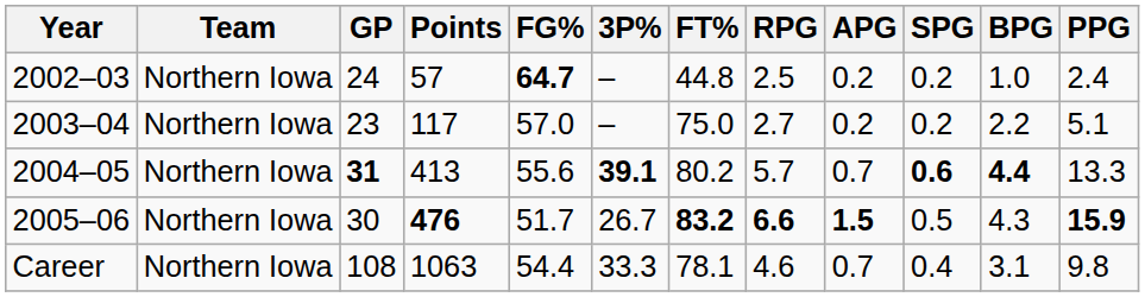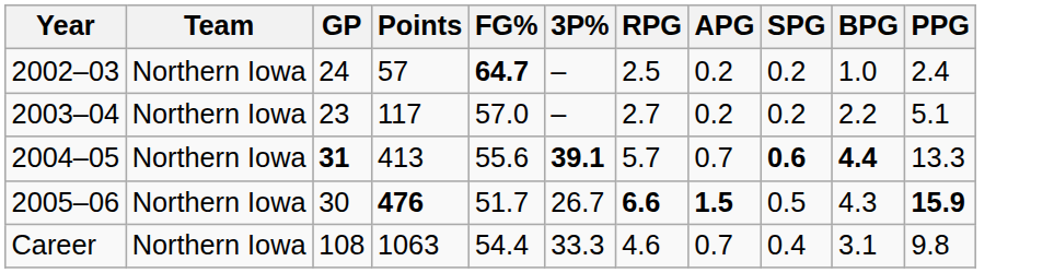 <table class="wikitable">
 <tr>
 <th>Year</th>
 <th>Team</th>
 <th>GP</th>
 <th>Points</th>
 <th>FG%</th>
 <th>3P%</th>
-<th>FT%</th>
 <th>RPG</th>
 <th>APG</th>
 <th>SPG</th>
 <th>BPG</th>
 <th>PPG</th>
 </tr>
 <tr>
 <td>2002–03</td>
 <td>Northern Iowa</td>
 <td>24</td>
 <td>57</td>
 <td><strong>64.7</strong></td>
 <td>–</td>
-<td>44.8</td>
 <td>2.5</td>
 <td>0.2</td>
 <td>0.2</td>
 <td>1.0</td>
 <td>2.4</td>
 </tr>
 <tr>
 <td>2003–04</td>
 <td>Northern Iowa</td>
 <td>23</td>
 <td>117</td>
 <td>57.0</td>
 <td>–</td>
-<td>75.0</td>
 <td>2.7</td>
 <td>0.2</td>
 <td>0.2</td>
 <td>2.2</td>
 <td>5.1</td>
 </tr>
 <tr>
 <td>2004–05</td>
 <td>Northern Iowa</td>
 <td><strong>31</strong></td>
 <td>413</td>
 <td>55.6</td>
 <td><strong>39.1</strong></td>
-<td>80.2</td>
 <td>5.7</td>
 <td>0.7</td>
 <td><strong>0.6</strong></td>
 <td><strong>4.4</strong></td>
 <td>13.3</td>
 </tr>
 <tr>
 <td>2005–06</td>
 <td>Northern Iowa</td>
 <td>30</td>
 <td><strong>476</strong></td>
 <td>51.7</td>
 <td>26.7</td>
-<td><strong>83.2</strong></td>
 <td><strong>6.6</strong></td>
 <td><strong>1.5</strong></td>
 <td>0.5</td>
 <td>4.3</td>
 <td><strong>15.9</strong></td>
 </tr>
 <tr>
 <td>Career</td>
 <td>Northern Iowa</td>
 <td>108</td>
 <td>1063</td>
 <td>54.4</td>
 <td>33.3</td>
-<td>78.1</td>
 <td>4.6</td>
 <td>0.7</td>
 <td>0.4</td>
 <td>3.1</td>
 <td>9.8</td>
 </tr>
 </table>
